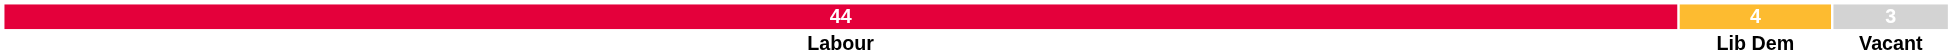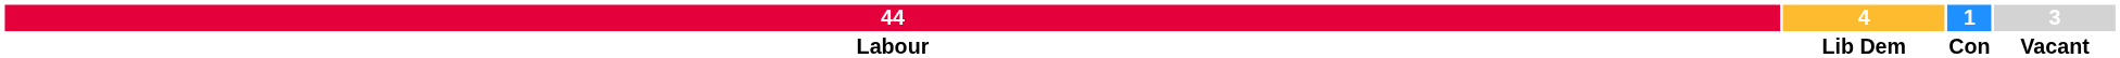 <table style="width:100%; text-align:center;">
 <tr style="color:white;">
 <td style="background:#E4003B; width:84.62%;"><strong>44</strong></td>
 <td style="background:#FDBB30; width:7.69%;"><strong>4</strong></td>
+<td style="background:dodgerblue; width:1.92%;"><strong>1</strong></td>
 <td style="background:lightgrey; width:5.77%;"><strong>3</strong></td>
 </tr>
 <tr>
 <td><span><strong>Labour</strong></span></td>
 <td><span><strong>Lib Dem</strong></span></td>
+<td><span><strong>Con</strong></span></td>
 <td><span><strong>Vacant</strong></span></td>
 </tr>
 </table>
